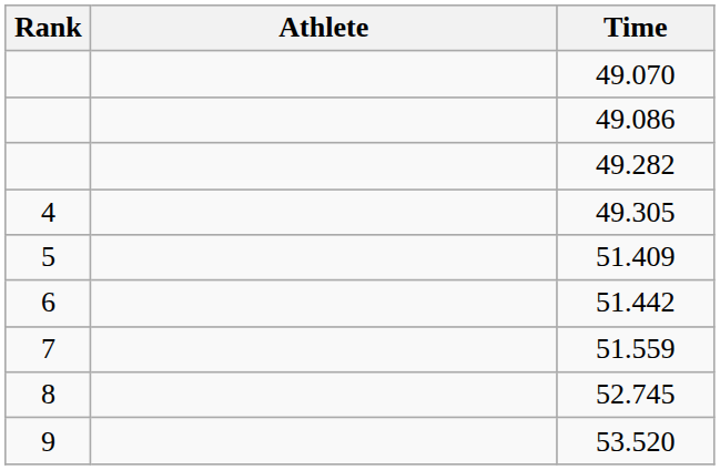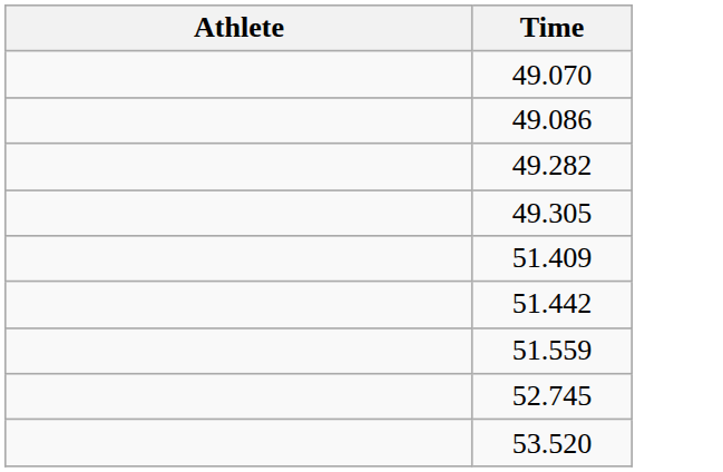 <table class=wikitable style="text-align:center">
 <tr>
-<th width=40>Rank</th>
 <th width=250>Athlete</th>
 <th width=80>Time</th>
 </tr>
 <tr>
-<td></td>
 <td align=left></td>
 <td>49.070</td>
 </tr>
 <tr>
-<td></td>
 <td align=left></td>
 <td>49.086</td>
 </tr>
 <tr>
-<td></td>
 <td align=left></td>
 <td>49.282</td>
 </tr>
 <tr>
-<td>4</td>
 <td align=left></td>
 <td>49.305</td>
 </tr>
 <tr>
-<td>5</td>
 <td align=left></td>
 <td>51.409</td>
 </tr>
 <tr>
-<td>6</td>
 <td align=left></td>
 <td>51.442</td>
 </tr>
 <tr>
-<td>7</td>
 <td align=left></td>
 <td>51.559</td>
 </tr>
 <tr>
-<td>8</td>
 <td align=left></td>
 <td>52.745</td>
 </tr>
 <tr>
-<td>9</td>
 <td align=left></td>
 <td>53.520</td>
 </tr>
 </table>
